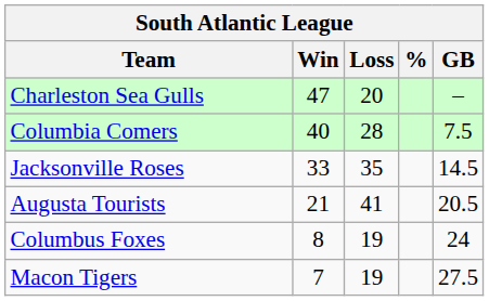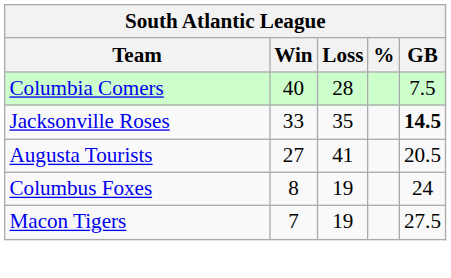 <table class="wikitable">
 <tr>
 <th colspan="5">South Atlantic League</th>
 </tr>
 <tr>
 <th width="60%">Team</th>
 <th>Win</th>
 <th>Loss</th>
 <th>%</th>
 <th>GB</th>
-</tr>
-<tr align=center bgcolor=ccffcc>
-<td align=left><a href='#'>Charleston Sea Gulls</a></td>
-<td>47</td>
-<td>20</td>
-<td></td>
-<td>–</td>
 </tr>
 <tr align=center bgcolor=ccffcc>
 <td align=left><a href='#'>Columbia Comers</a></td>
 <td>40</td>
 <td>28</td>
 <td></td>
 <td>7.5</td>
 </tr>
 <tr align=center>
 <td align=left><a href='#'>Jacksonville Roses</a></td>
 <td>33</td>
 <td>35</td>
 <td></td>
-<td>14.5</td>
+<td><strong>14.5</strong></td>
 </tr>
 <tr align=center>
 <td align=left><a href='#'>Augusta Tourists</a></td>
-<td>21</td>
+<td>27</td>
 <td>41</td>
 <td></td>
 <td>20.5</td>
 </tr>
 <tr align=center>
 <td align=left><a href='#'>Columbus Foxes</a></td>
 <td>8</td>
 <td>19</td>
 <td></td>
 <td>24</td>
 </tr>
 <tr align=center>
 <td align=left><a href='#'>Macon Tigers</a></td>
 <td>7</td>
 <td>19</td>
 <td></td>
 <td>27.5</td>
 </tr>
 </table>
